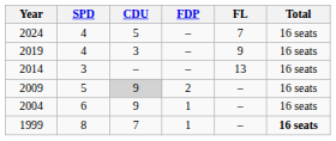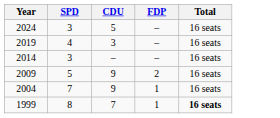 <table class="wikitable" style="text-align:center">
 <tr>
 <th style="width:4em">Year</th>
 <th style="width:4em"><a href='#'>SPD</a></th>
 <th style="width:4em"><a href='#'>CDU</a></th>
 <th style="width:4em"><a href='#'>FDP</a></th>
-<th style="width:4em">FL</th>
 <th style="width:5em">Total</th>
 </tr>
 <tr>
 <td>2024</td>
-<td>4</td>
+<td>3</td>
 <td>5</td>
 <td>–</td>
-<td>7</td>
 <td>16 seats</td>
 </tr>
 <tr>
 <td>2019</td>
 <td>4</td>
 <td>3</td>
 <td>–</td>
-<td>9</td>
 <td>16 seats</td>
 </tr>
 <tr>
 <td>2014</td>
 <td>3</td>
 <td>–</td>
 <td>–</td>
-<td>13</td>
 <td>16 seats</td>
 </tr>
 <tr>
 <td>2009</td>
 <td>5</td>
-<td style="background: lightgrey;">9</td>
+<td>9</td>
 <td>2</td>
-<td>–</td>
 <td>16 seats</td>
 </tr>
 <tr>
 <td>2004</td>
-<td>6</td>
+<td>7</td>
 <td>9</td>
 <td>1</td>
-<td>–</td>
 <td>16 seats</td>
 </tr>
 <tr>
 <td>1999</td>
 <td>8</td>
 <td>7</td>
 <td>1</td>
-<td>–</td>
 <td><strong>16 seats</strong></td>
 </tr>
 </table>
